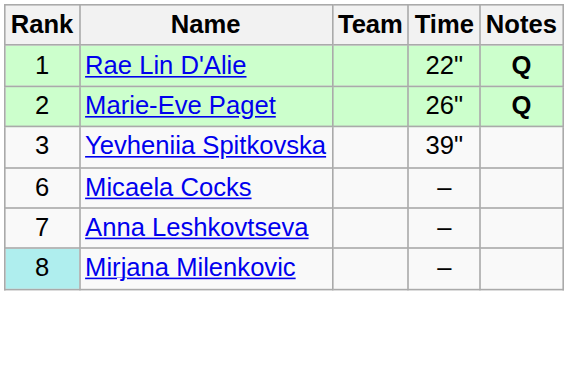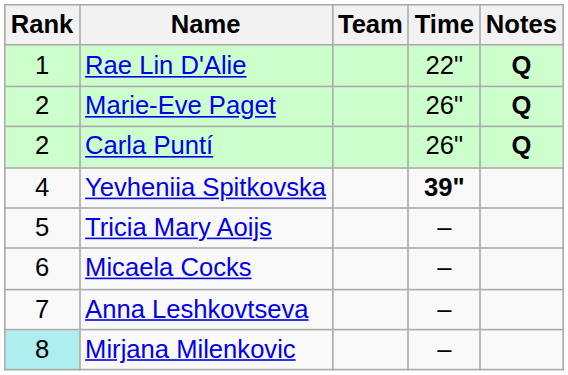 <table class="wikitable sortable" style="text-align:center">
 <tr>
 <th>Rank</th>
 <th>Name</th>
 <th>Team</th>
 <th>Time</th>
 <th>Notes</th>
 </tr>
 <tr bgcolor=ccffcc>
 <td>1</td>
 <td align=left><a href='#'>Rae Lin D'Alie</a></td>
 <td align=left></td>
 <td>22"</td>
 <td><strong>Q</strong></td>
 </tr>
 <tr bgcolor=ccffcc>
 <td>2</td>
 <td align=left><a href='#'>Marie-Eve Paget</a></td>
 <td align=left></td>
 <td>26"</td>
 <td><strong>Q</strong></td>
 </tr>
+<tr bgcolor=ccffcc>
+<td>2</td>
+<td align=left><a href='#'>Carla Puntí</a></td>
+<td align=left></td>
+<td>26"</td>
+<td><strong>Q</strong></td>
+</tr>
 <tr>
-<td>3</td>
+<td>4</td>
 <td align=left><a href='#'>Yevheniia Spitkovska</a></td>
 <td align=left></td>
-<td>39"</td>
+<td><strong>39"</strong></td>
+<td></td>
+</tr>
+<tr>
+<td>5</td>
+<td align=left><a href='#'>Tricia Mary Aoijs</a></td>
+<td align=left></td>
+<td>–</td>
 <td></td>
 </tr>
 <tr>
 <td>6</td>
 <td align=left><a href='#'>Micaela Cocks</a></td>
 <td align=left></td>
 <td>–</td>
 <td></td>
 </tr>
 <tr>
 <td>7</td>
 <td align=left><a href='#'>Anna Leshkovtseva</a></td>
 <td align=left></td>
 <td>–</td>
 <td></td>
 </tr>
 <tr>
 <td style="background: paleturquoise;">8</td>
 <td align=left><a href='#'>Mirjana Milenkovic</a></td>
 <td align=left></td>
 <td>–</td>
 <td></td>
 </tr>
 </table>
